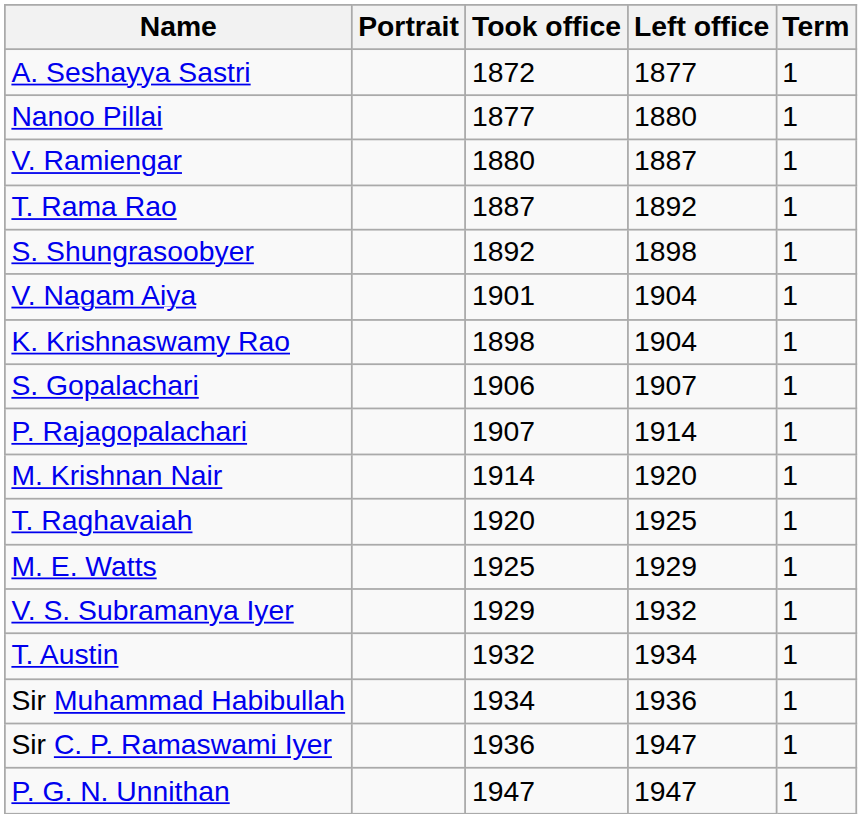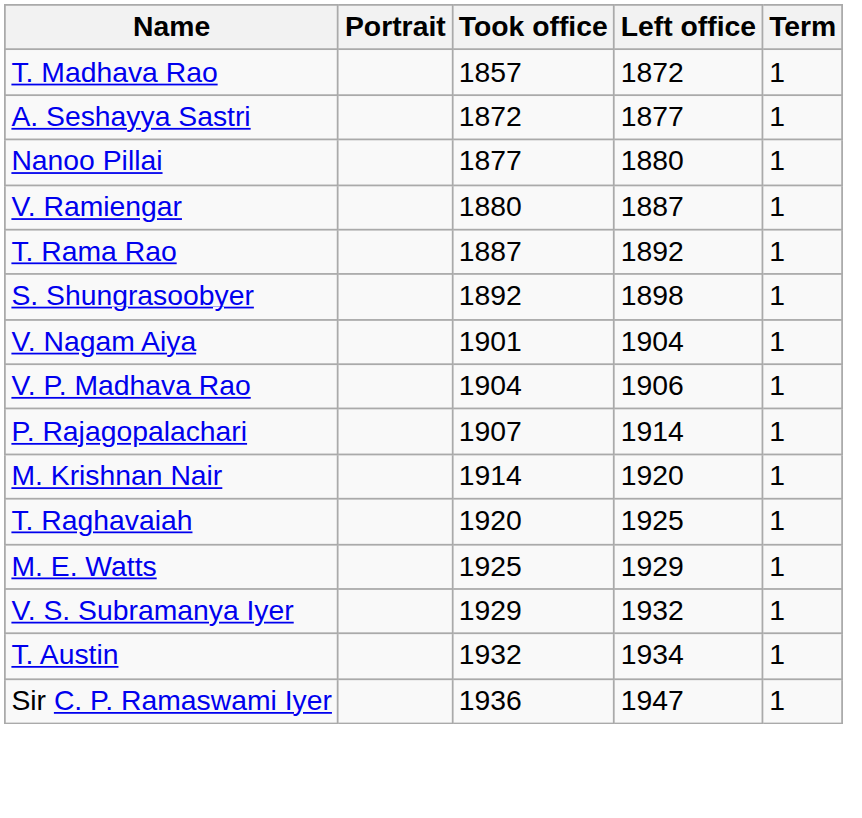 <table class="wikitable">
 <tr>
 <th>Name</th>
 <th>Portrait</th>
 <th>Took office</th>
 <th>Left office</th>
 <th>Term</th>
+</tr>
+<tr>
+<td><a href='#'>T. Madhava Rao</a></td>
+<td></td>
+<td>1857</td>
+<td>1872</td>
+<td>1</td>
 </tr>
 <tr>
 <td><a href='#'>A. Seshayya Sastri</a></td>
 <td></td>
 <td>1872</td>
 <td>1877</td>
 <td>1</td>
 </tr>
 <tr>
 <td><a href='#'>Nanoo Pillai</a></td>
 <td></td>
 <td>1877</td>
 <td>1880</td>
 <td>1</td>
 </tr>
 <tr>
 <td><a href='#'>V. Ramiengar</a></td>
 <td></td>
 <td>1880</td>
 <td>1887</td>
 <td>1</td>
 </tr>
 <tr>
 <td><a href='#'>T. Rama Rao</a></td>
 <td></td>
 <td>1887</td>
 <td>1892</td>
 <td>1</td>
 </tr>
 <tr>
 <td><a href='#'>S. Shungrasoobyer</a></td>
 <td></td>
 <td>1892</td>
 <td>1898</td>
 <td>1</td>
 </tr>
 <tr>
 <td><a href='#'>V. Nagam Aiya</a></td>
 <td></td>
 <td>1901</td>
 <td>1904</td>
 <td>1</td>
 </tr>
 <tr>
-<td><a href='#'>K. Krishnaswamy Rao</a></td>
+<td><a href='#'>V. P. Madhava Rao</a></td>
 <td></td>
-<td>1898</td>
 <td>1904</td>
-<td>1</td>
-</tr>
-<tr>
-<td><a href='#'>S. Gopalachari</a></td>
-<td></td>
 <td>1906</td>
-<td>1907</td>
 <td>1</td>
 </tr>
 <tr>
 <td><a href='#'>P. Rajagopalachari</a></td>
 <td></td>
 <td>1907</td>
 <td>1914</td>
 <td>1</td>
 </tr>
 <tr>
 <td><a href='#'>M. Krishnan Nair</a></td>
 <td></td>
 <td>1914</td>
 <td>1920</td>
 <td>1</td>
 </tr>
 <tr>
 <td><a href='#'>T. Raghavaiah</a></td>
 <td></td>
 <td>1920</td>
 <td>1925</td>
 <td>1</td>
 </tr>
 <tr>
 <td><a href='#'>M. E. Watts</a></td>
 <td></td>
 <td>1925</td>
 <td>1929</td>
 <td>1</td>
 </tr>
 <tr>
 <td><a href='#'>V. S. Subramanya Iyer</a></td>
 <td></td>
 <td>1929</td>
 <td>1932</td>
 <td>1</td>
 </tr>
 <tr>
 <td><a href='#'>T. Austin</a></td>
 <td></td>
 <td>1932</td>
 <td>1934</td>
 <td>1</td>
 </tr>
 <tr>
-<td>Sir <a href='#'>Muhammad Habibullah</a></td>
-<td></td>
-<td>1934</td>
-<td>1936</td>
-<td>1</td>
-</tr>
-<tr>
 <td>Sir <a href='#'>C. P. Ramaswami Iyer</a></td>
 <td></td>
 <td>1936</td>
 <td>1947</td>
 <td>1</td>
 </tr>
-<tr>
-<td><a href='#'>P. G. N. Unnithan</a></td>
-<td></td>
-<td>1947</td>
-<td>1947</td>
-<td>1</td>
-</tr>
 </table>
